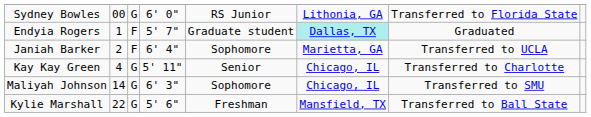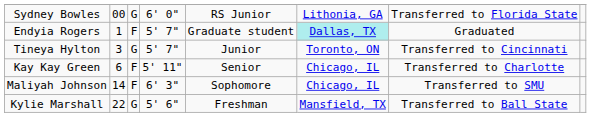 <table class="wikitable sortable" style="text-align: center">
 <tr align=center>
 </tr>
 <tr>
 <td>Sydney Bowles</td>
 <td>00</td>
 <td>G</td>
 <td>6' 0"</td>
 <td>RS Junior</td>
 <td><a href='#'>Lithonia, GA</a></td>
 <td>Transferred to <a href='#'>Florida State</a></td>
 <td></td>
 </tr>
 <tr>
 <td>Endyia Rogers</td>
 <td>1</td>
 <td>F</td>
 <td>5' 7"</td>
 <td>Graduate student</td>
 <td style="background: paleturquoise;"><a href='#'>Dallas, TX</a></td>
 <td>Graduated</td>
 </tr>
 <tr>
-<td>Janiah Barker</td>
-<td>2</td>
-<td>F</td>
-<td>6' 4"</td>
-<td>Sophomore</td>
-<td><a href='#'>Marietta, GA</a></td>
-<td>Transferred to <a href='#'>UCLA</a></td>
+<td>Tineya Hylton</td>
+<td>3</td>
+<td>G</td>
+<td>5' 7"</td>
+<td>Junior</td>
+<td><a href='#'>Toronto, ON</a></td>
+<td>Transferred to <a href='#'>Cincinnati</a></td>
 <td></td>
 </tr>
 <tr>
 <td>Kay Kay Green</td>
-<td>4</td>
-<td>G</td>
+<td>6</td>
+<td>F</td>
 <td>5' 11"</td>
 <td>Senior</td>
 <td><a href='#'>Chicago, IL</a></td>
 <td>Transferred to <a href='#'>Charlotte</a></td>
 <td></td>
 </tr>
 <tr>
 <td>Maliyah Johnson</td>
 <td>14</td>
-<td>G</td>
+<td>F</td>
 <td>6' 3"</td>
 <td>Sophomore</td>
 <td><a href='#'>Chicago, IL</a></td>
 <td>Transferred to <a href='#'>SMU</a></td>
 <td></td>
 </tr>
 <tr>
 <td>Kylie Marshall</td>
 <td>22</td>
 <td>G</td>
 <td>5' 6"</td>
 <td>Freshman</td>
 <td><a href='#'>Mansfield, TX</a></td>
 <td>Transferred to <a href='#'>Ball State</a></td>
 <td></td>
 </tr>
 </table>
